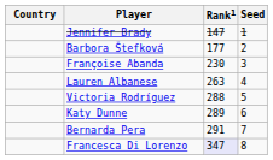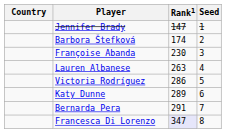 <table class="sortable wikitable">
 <tr>
 <th style="width:70px;">Country</th>
 <th style="width:175px;">Player</th>
 <th>Rank<sup>1</sup></th>
 <th>Seed</th>
 </tr>
 <tr>
 <td><s></s></td>
 <td><s><a href='#'>Jennifer Brady</a></s></td>
 <td><s>147</s></td>
 <td><s>1</s></td>
 </tr>
 <tr>
 <td></td>
 <td><a href='#'>Barbora Štefková</a></td>
-<td>177</td>
+<td>174</td>
 <td>2</td>
 </tr>
 <tr>
 <td></td>
 <td><a href='#'>Françoise Abanda</a></td>
 <td>230</td>
 <td>3</td>
 </tr>
 <tr>
 <td></td>
 <td><a href='#'>Lauren Albanese</a></td>
 <td>263</td>
 <td>4</td>
 </tr>
 <tr>
 <td></td>
 <td><a href='#'>Victoria Rodríguez</a></td>
-<td>288</td>
+<td>286</td>
 <td>5</td>
 </tr>
 <tr>
 <td></td>
 <td><a href='#'>Katy Dunne</a></td>
 <td>289</td>
 <td>6</td>
 </tr>
 <tr>
 <td></td>
 <td><a href='#'>Bernarda Pera</a></td>
 <td>291</td>
 <td>7</td>
 </tr>
 <tr>
 <td></td>
 <td><a href='#'>Francesca Di Lorenzo</a></td>
 <td style="background: lavender;">347</td>
 <td>8</td>
 </tr>
 </table>
